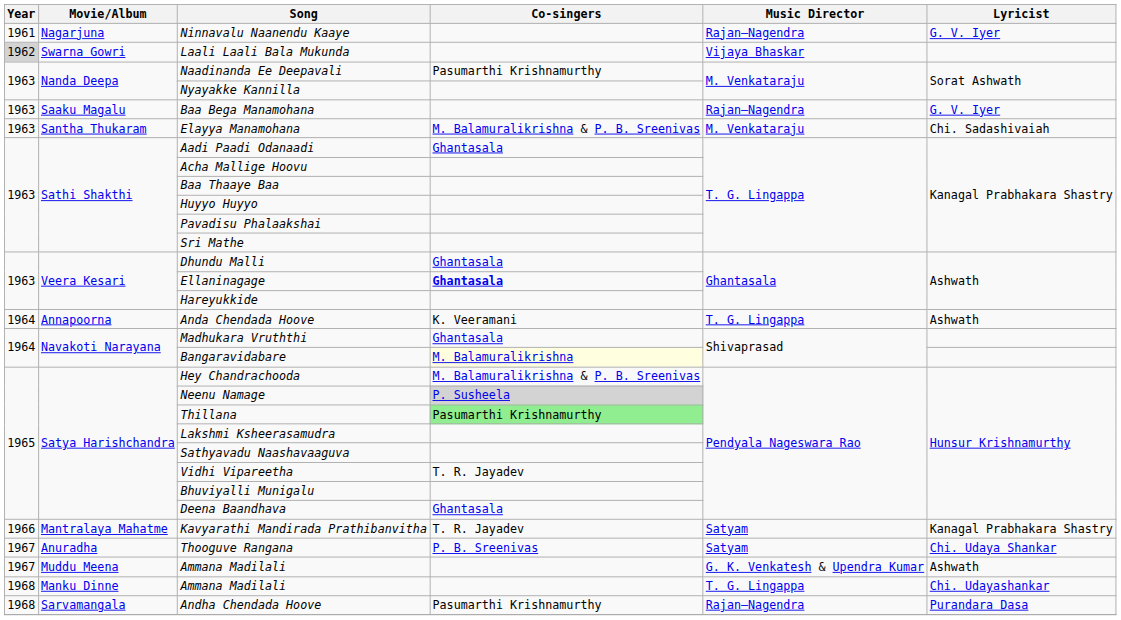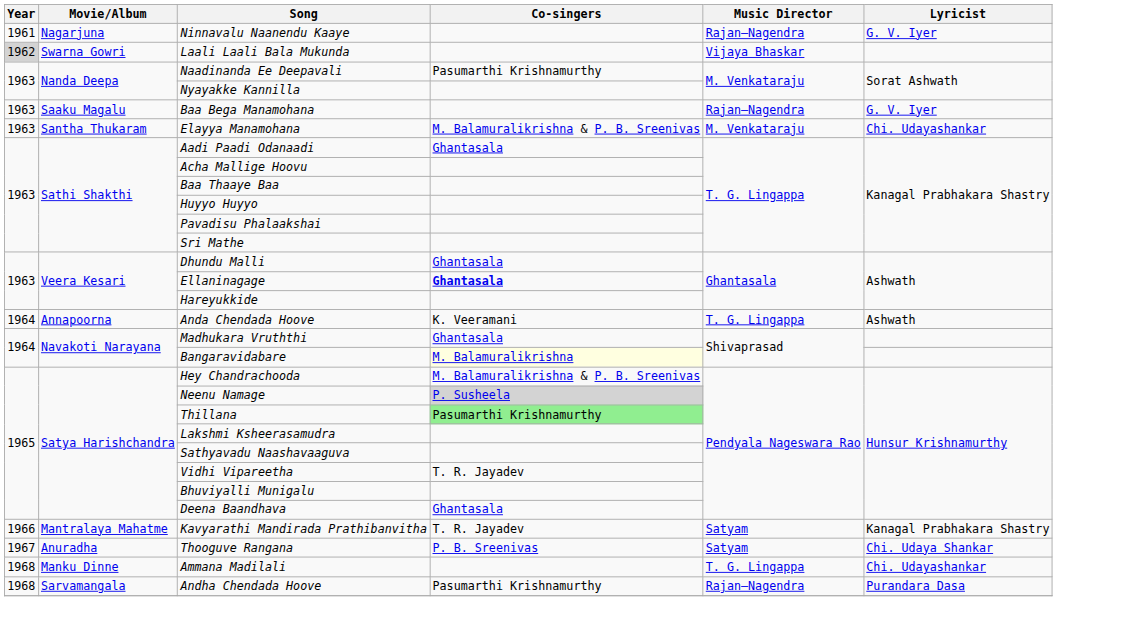 <table class="wikitable sortable">
 <tr>
 <th scope="col">Year</th>
 <th scope="col">Movie/Album</th>
 <th scope="col">Song</th>
 <th scope="col">Co-singers</th>
 <th scope="col">Music Director</th>
 <th scope="col">Lyricist</th>
 </tr>
 <tr>
 <td>1961</td>
 <td><a href='#'>Nagarjuna</a></td>
 <td><em>Ninnavalu Naanendu Kaaye</em></td>
 <td></td>
 <td><a href='#'>Rajan–Nagendra</a></td>
 <td><a href='#'>G. V. Iyer</a></td>
 </tr>
 <tr>
 <td style="background: lightgrey;">1962</td>
 <td><a href='#'>Swarna Gowri</a></td>
 <td><em>Laali Laali Bala Mukunda</em></td>
 <td></td>
 <td><a href='#'>Vijaya Bhaskar</a></td>
 <td></td>
 </tr>
 <tr>
 <td rowspan=2>1963</td>
 <td rowspan=2><a href='#'>Nanda Deepa</a></td>
 <td><em>Naadinanda Ee Deepavali</em></td>
 <td>Pasumarthi Krishnamurthy</td>
 <td rowspan=2><a href='#'>M. Venkataraju</a></td>
 <td rowspan=2>Sorat Ashwath</td>
 </tr>
 <tr>
 <td><em>Nyayakke Kannilla</em></td>
 <td></td>
 </tr>
 <tr>
 <td>1963</td>
 <td><a href='#'>Saaku Magalu</a></td>
 <td><em>Baa Bega Manamohana</em></td>
 <td></td>
 <td><a href='#'>Rajan–Nagendra</a></td>
 <td><a href='#'>G. V. Iyer</a></td>
 </tr>
 <tr>
 <td>1963</td>
 <td><a href='#'>Santha Thukaram</a></td>
 <td><em>Elayya Manamohana</em></td>
 <td><a href='#'>M. Balamuralikrishna</a> & <a href='#'>P. B. Sreenivas</a></td>
 <td><a href='#'>M. Venkataraju</a></td>
-<td>Chi. Sadashivaiah</td>
+<td><a href='#'>Chi. Udayashankar</a></td>
 </tr>
 <tr>
 <td rowspan=6>1963</td>
 <td rowspan=6><a href='#'>Sathi Shakthi</a></td>
 <td><em>Aadi Paadi Odanaadi</em></td>
 <td><a href='#'>Ghantasala</a></td>
 <td rowspan=6><a href='#'>T. G. Lingappa</a></td>
 <td rowspan=6>Kanagal Prabhakara Shastry</td>
 </tr>
 <tr>
 <td><em>Acha Mallige Hoovu</em></td>
 <td></td>
 </tr>
 <tr>
 <td><em>Baa Thaaye Baa</em></td>
 <td></td>
 </tr>
 <tr>
 <td><em>Huyyo Huyyo</em></td>
 <td></td>
 </tr>
 <tr>
 <td><em>Pavadisu Phalaakshai</em></td>
 <td></td>
 </tr>
 <tr>
 <td><em>Sri Mathe</em></td>
 <td></td>
 </tr>
 <tr>
 <td rowspan=3>1963</td>
 <td rowspan=3><a href='#'>Veera Kesari</a></td>
 <td><em>Dhundu Malli</em></td>
 <td><a href='#'>Ghantasala</a></td>
 <td rowspan=3><a href='#'>Ghantasala</a></td>
 <td rowspan=3>Ashwath</td>
 </tr>
 <tr>
 <td><em>Ellaninagage</em></td>
 <td><strong><a href='#'>Ghantasala</a></strong></td>
 </tr>
 <tr>
 <td><em>Hareyukkide</em></td>
 <td></td>
 </tr>
 <tr>
 <td>1964</td>
 <td><a href='#'>Annapoorna</a></td>
 <td><em>Anda Chendada Hoove</em></td>
 <td>K. Veeramani</td>
 <td><a href='#'>T. G. Lingappa</a></td>
 <td>Ashwath</td>
 </tr>
 <tr>
 <td rowspan=2>1964</td>
 <td rowspan=2><a href='#'>Navakoti Narayana</a></td>
 <td><em>Madhukara Vruththi</em></td>
 <td><a href='#'>Ghantasala</a></td>
 <td rowspan=2>Shivaprasad</td>
 <td></td>
 </tr>
 <tr>
 <td><em>Bangaravidabare</em></td>
 <td style="background: lightyellow;"><a href='#'>M. Balamuralikrishna</a></td>
 <td></td>
 </tr>
 <tr>
 <td rowspan=8>1965</td>
 <td rowspan=8><a href='#'>Satya Harishchandra</a></td>
 <td><em>Hey Chandrachooda</em></td>
 <td><a href='#'>M. Balamuralikrishna</a> & <a href='#'>P. B. Sreenivas</a></td>
 <td rowspan=8><a href='#'>Pendyala Nageswara Rao</a></td>
 <td rowspan=8><a href='#'>Hunsur Krishnamurthy</a></td>
 </tr>
 <tr>
 <td><em>Neenu Namage</em></td>
 <td style="background: lightgrey;"><a href='#'>P. Susheela</a></td>
 </tr>
 <tr>
 <td><em>Thillana</em></td>
 <td style="background: lightgreen;">Pasumarthi Krishnamurthy</td>
 </tr>
 <tr>
 <td><em>Lakshmi Ksheerasamudra</em></td>
 <td></td>
 </tr>
 <tr>
 <td><em>Sathyavadu Naashavaaguva</em></td>
 <td></td>
 </tr>
 <tr>
 <td><em>Vidhi Vipareetha</em></td>
 <td>T. R. Jayadev</td>
 </tr>
 <tr>
 <td><em>Bhuviyalli Munigalu</em></td>
 <td></td>
 </tr>
 <tr>
 <td><em>Deena Baandhava</em></td>
 <td><a href='#'>Ghantasala</a></td>
 </tr>
 <tr>
 <td>1966</td>
 <td><a href='#'>Mantralaya Mahatme</a></td>
 <td><em>Kavyarathi Mandirada Prathibanvitha</em></td>
 <td>T. R. Jayadev</td>
 <td><a href='#'>Satyam</a></td>
 <td>Kanagal Prabhakara Shastry</td>
 </tr>
 <tr>
 <td>1967</td>
 <td><a href='#'>Anuradha</a></td>
 <td><em>Thooguve Rangana</em></td>
 <td><a href='#'>P. B. Sreenivas</a></td>
 <td><a href='#'>Satyam</a></td>
 <td><a href='#'>Chi. Udaya Shankar</a></td>
 </tr>
 <tr>
-<td>1967</td>
-<td><a href='#'>Muddu Meena</a></td>
-<td><em>Ammana Madilali</em></td>
-<td></td>
-<td><a href='#'>G. K. Venkatesh</a> & <a href='#'>Upendra Kumar</a></td>
-<td>Ashwath</td>
-</tr>
-<tr>
 <td>1968</td>
 <td><a href='#'>Manku Dinne</a></td>
 <td><em>Ammana Madilali</em></td>
 <td></td>
 <td><a href='#'>T. G. Lingappa</a></td>
 <td><a href='#'>Chi. Udayashankar</a></td>
 </tr>
 <tr>
 <td>1968</td>
 <td><a href='#'>Sarvamangala</a></td>
 <td><em>Andha Chendada Hoove</em></td>
 <td>Pasumarthi Krishnamurthy</td>
 <td><a href='#'>Rajan–Nagendra</a></td>
 <td><a href='#'>Purandara Dasa</a></td>
 </tr>
 <tr>
 </tr>
 </table>
